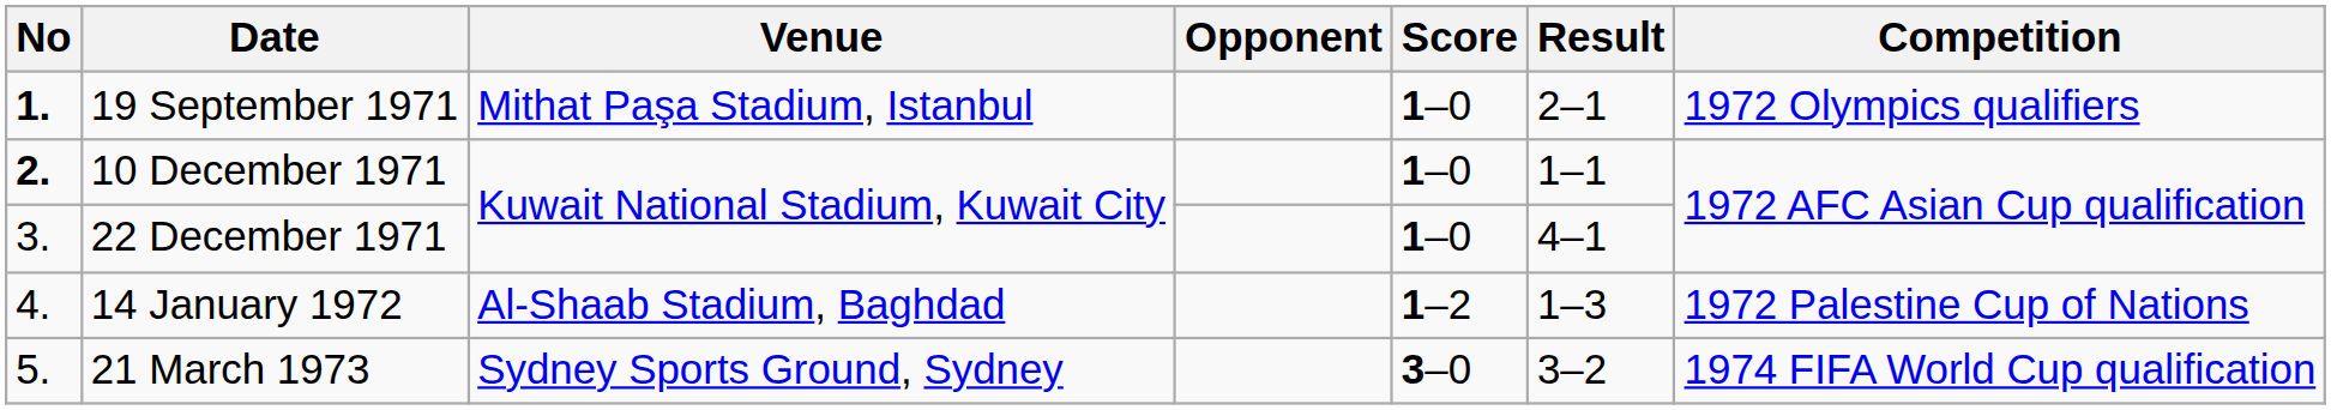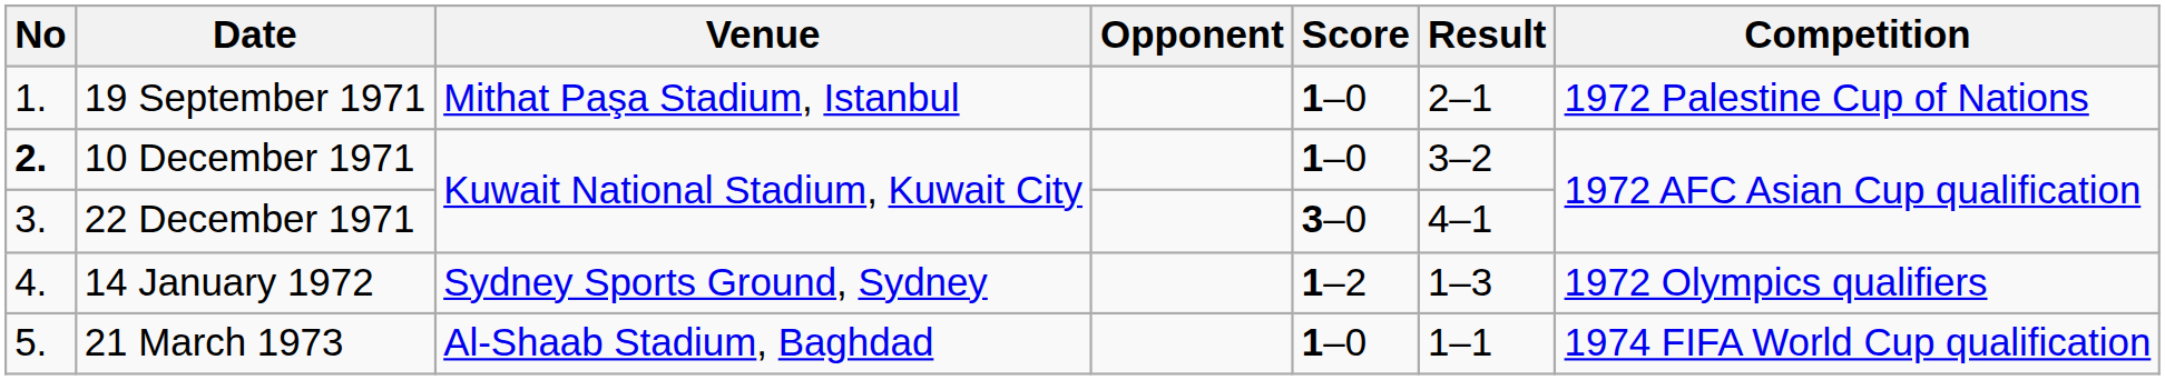 <table class="wikitable" style="font-size:100%;">
 <tr>
 <th>No</th>
 <th>Date</th>
 <th>Venue</th>
 <th>Opponent</th>
 <th>Score</th>
 <th>Result</th>
 <th>Competition</th>
 </tr>
 <tr>
-<td><strong>1.</strong></td>
+<td>1.</td>
 <td>19 September 1971</td>
 <td><a href='#'>Mithat Paşa Stadium</a>, <a href='#'>Istanbul</a></td>
 <td></td>
 <td><strong>1</strong>–0</td>
 <td>2–1</td>
-<td><a href='#'>1972 Olympics qualifiers</a></td>
+<td><a href='#'>1972 Palestine Cup of Nations</a></td>
 </tr>
 <tr>
 <td><strong>2.</strong></td>
 <td>10 December 1971</td>
 <td rowspan="2"><a href='#'>Kuwait National Stadium</a>, <a href='#'>Kuwait City</a></td>
 <td></td>
 <td><strong>1</strong>–0</td>
-<td>1–1</td>
+<td>3–2</td>
 <td rowspan="2"><a href='#'>1972 AFC Asian Cup qualification</a></td>
 </tr>
 <tr>
 <td>3.</td>
 <td>22 December 1971</td>
 <td></td>
-<td><strong>1</strong>–0</td>
+<td><strong>3</strong>–0</td>
 <td>4–1</td>
 </tr>
 <tr>
 <td>4.</td>
 <td>14 January 1972</td>
-<td><a href='#'>Al-Shaab Stadium</a>, <a href='#'>Baghdad</a></td>
+<td><a href='#'>Sydney Sports Ground</a>, <a href='#'>Sydney</a></td>
 <td></td>
 <td><strong>1</strong>–2</td>
 <td>1–3</td>
-<td><a href='#'>1972 Palestine Cup of Nations</a></td>
+<td><a href='#'>1972 Olympics qualifiers</a></td>
 </tr>
 <tr>
 <td>5.</td>
 <td>21 March 1973</td>
-<td><a href='#'>Sydney Sports Ground</a>, <a href='#'>Sydney</a></td>
+<td><a href='#'>Al-Shaab Stadium</a>, <a href='#'>Baghdad</a></td>
 <td></td>
-<td><strong>3</strong>–0</td>
-<td>3–2</td>
+<td><strong>1</strong>–0</td>
+<td>1–1</td>
 <td><a href='#'>1974 FIFA World Cup qualification</a></td>
 </tr>
 </table>
